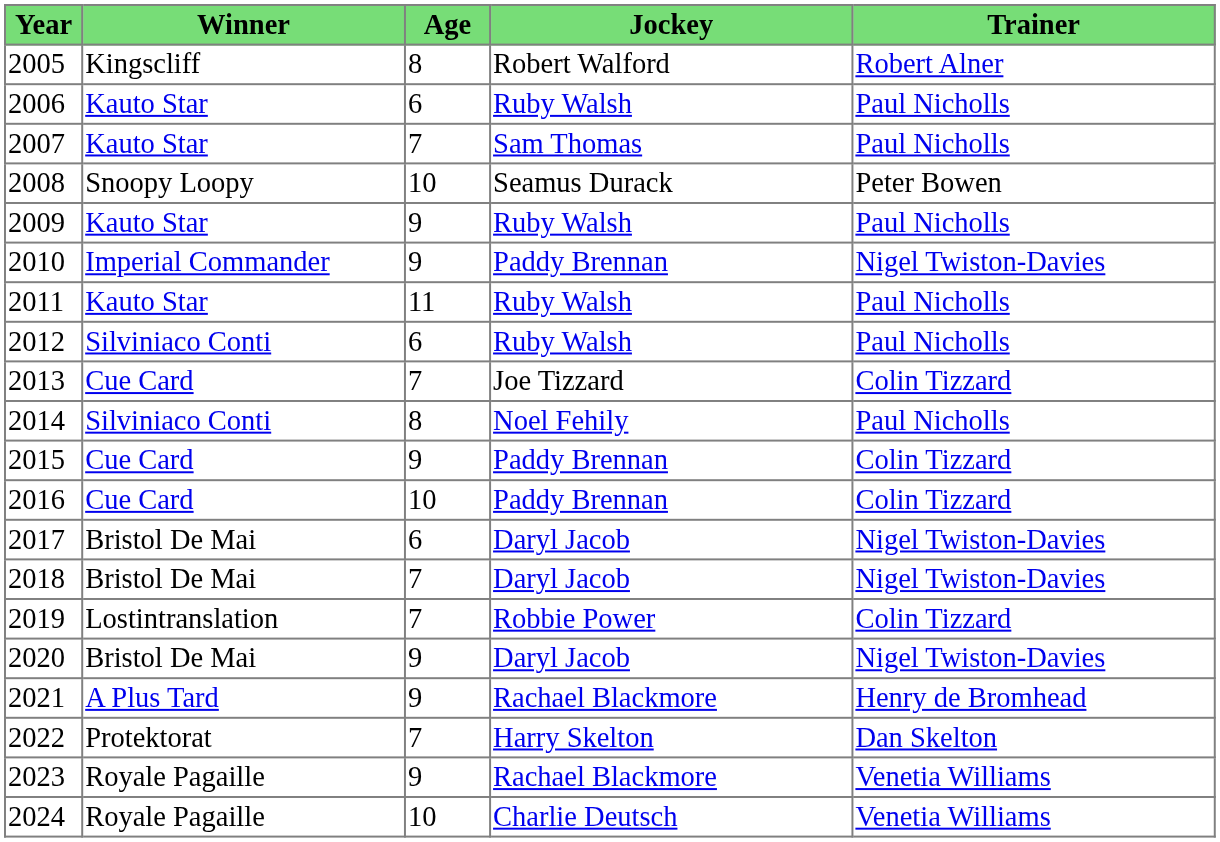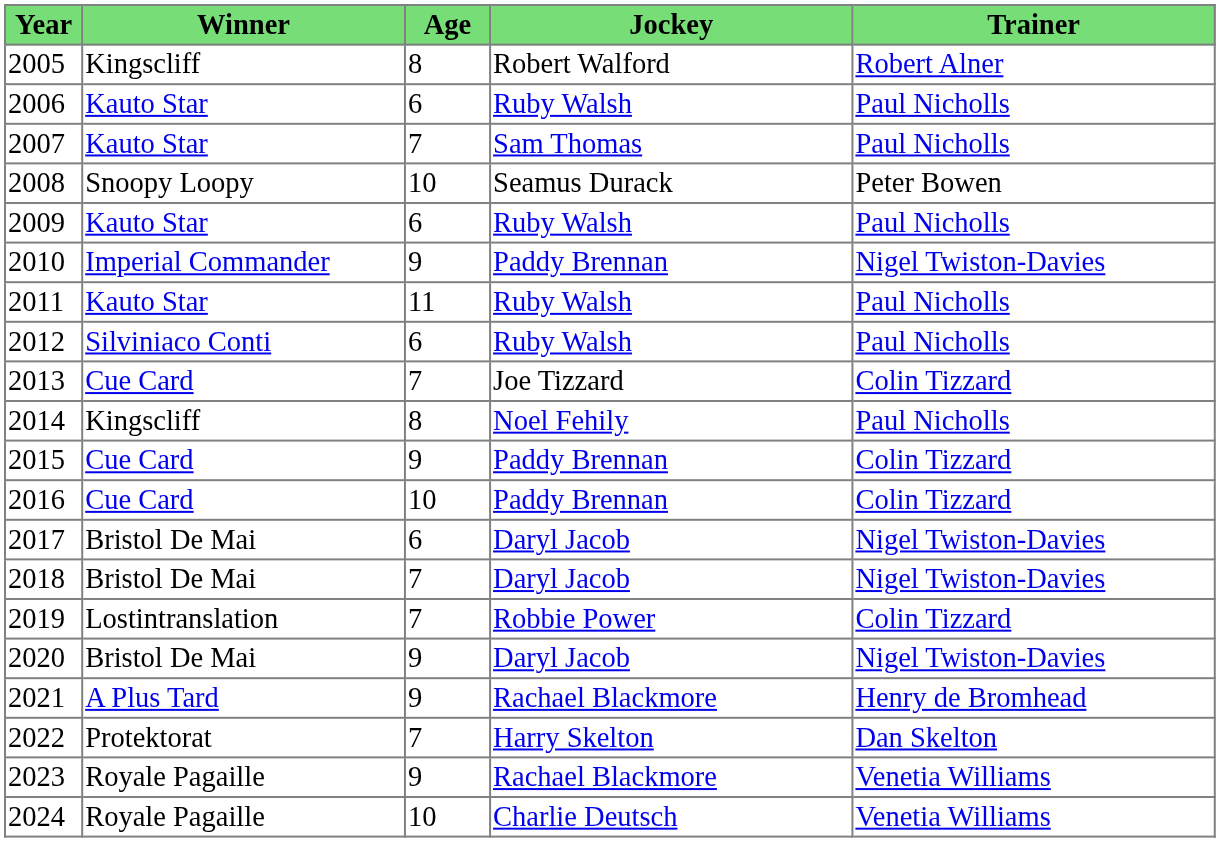 <table class = "sortable" | border="1" style="border-collapse: collapse; font-size:90%">
 <tr style="background:#77dd77;" align="center">
 <th width="36px"><strong>Year</strong><br></th>
 <th width="160px"><strong>Winner</strong><br></th>
 <th width="40px"><strong>Age</strong><br></th>
 <th width="180px"><strong>Jockey</strong><br></th>
 <th width="180px"><strong>Trainer</strong><br></th>
 </tr>
 <tr>
 <td>2005</td>
 <td>Kingscliff</td>
 <td>8</td>
 <td>Robert Walford</td>
 <td><a href='#'>Robert Alner</a></td>
 </tr>
 <tr>
 <td>2006</td>
 <td><a href='#'>Kauto Star</a></td>
 <td>6</td>
 <td><a href='#'>Ruby Walsh</a></td>
 <td><a href='#'>Paul Nicholls</a></td>
 </tr>
 <tr>
 <td>2007</td>
 <td><a href='#'>Kauto Star</a></td>
 <td>7</td>
 <td><a href='#'>Sam Thomas</a></td>
 <td><a href='#'>Paul Nicholls</a></td>
 </tr>
 <tr>
 <td>2008</td>
 <td>Snoopy Loopy</td>
 <td>10</td>
 <td>Seamus Durack</td>
 <td>Peter Bowen</td>
 </tr>
 <tr>
 <td>2009</td>
 <td><a href='#'>Kauto Star</a></td>
-<td>9</td>
+<td>6</td>
 <td><a href='#'>Ruby Walsh</a></td>
 <td><a href='#'>Paul Nicholls</a></td>
 </tr>
 <tr>
 <td>2010</td>
 <td><a href='#'>Imperial Commander</a></td>
 <td>9</td>
 <td><a href='#'>Paddy Brennan</a></td>
 <td><a href='#'>Nigel Twiston-Davies</a></td>
 </tr>
 <tr>
 <td>2011</td>
 <td><a href='#'>Kauto Star</a></td>
 <td>11</td>
 <td><a href='#'>Ruby Walsh</a></td>
 <td><a href='#'>Paul Nicholls</a></td>
 </tr>
 <tr>
 <td>2012</td>
 <td><a href='#'>Silviniaco Conti</a></td>
 <td>6</td>
 <td><a href='#'>Ruby Walsh</a></td>
 <td><a href='#'>Paul Nicholls</a></td>
 </tr>
 <tr>
 <td>2013</td>
 <td><a href='#'>Cue Card</a></td>
 <td>7</td>
 <td>Joe Tizzard</td>
 <td><a href='#'>Colin Tizzard</a></td>
 </tr>
 <tr>
 <td>2014</td>
-<td><a href='#'>Silviniaco Conti</a></td>
+<td>Kingscliff</td>
 <td>8</td>
 <td><a href='#'>Noel Fehily</a></td>
 <td><a href='#'>Paul Nicholls</a></td>
 </tr>
 <tr>
 <td>2015</td>
 <td><a href='#'>Cue Card</a></td>
 <td>9</td>
 <td><a href='#'>Paddy Brennan</a></td>
 <td><a href='#'>Colin Tizzard</a></td>
 </tr>
 <tr>
 <td>2016</td>
 <td><a href='#'>Cue Card</a></td>
 <td>10</td>
 <td><a href='#'>Paddy Brennan</a></td>
 <td><a href='#'>Colin Tizzard</a></td>
 </tr>
 <tr>
 <td>2017</td>
 <td>Bristol De Mai</td>
 <td>6</td>
 <td><a href='#'>Daryl Jacob</a></td>
 <td><a href='#'>Nigel Twiston-Davies</a></td>
 </tr>
 <tr>
 <td>2018</td>
 <td>Bristol De Mai</td>
 <td>7</td>
 <td><a href='#'>Daryl Jacob</a></td>
 <td><a href='#'>Nigel Twiston-Davies</a></td>
 </tr>
 <tr>
 <td>2019</td>
 <td>Lostintranslation</td>
 <td>7</td>
 <td><a href='#'>Robbie Power</a></td>
 <td><a href='#'>Colin Tizzard</a></td>
 </tr>
 <tr>
 <td>2020</td>
 <td>Bristol De Mai</td>
 <td>9</td>
 <td><a href='#'>Daryl Jacob</a></td>
 <td><a href='#'>Nigel Twiston-Davies</a></td>
 </tr>
 <tr>
 <td>2021</td>
 <td><a href='#'>A Plus Tard</a></td>
 <td>9</td>
 <td><a href='#'>Rachael Blackmore</a></td>
 <td><a href='#'>Henry de Bromhead</a></td>
 </tr>
 <tr>
 <td>2022</td>
 <td>Protektorat</td>
 <td>7</td>
 <td><a href='#'>Harry Skelton</a></td>
 <td><a href='#'>Dan Skelton</a></td>
 </tr>
 <tr>
 <td>2023</td>
 <td>Royale Pagaille</td>
 <td>9</td>
 <td><a href='#'>Rachael Blackmore</a></td>
 <td><a href='#'>Venetia Williams</a></td>
 </tr>
 <tr>
 <td>2024</td>
 <td>Royale Pagaille</td>
 <td>10</td>
 <td><a href='#'>Charlie Deutsch</a></td>
 <td><a href='#'>Venetia Williams</a></td>
 </tr>
 </table>
